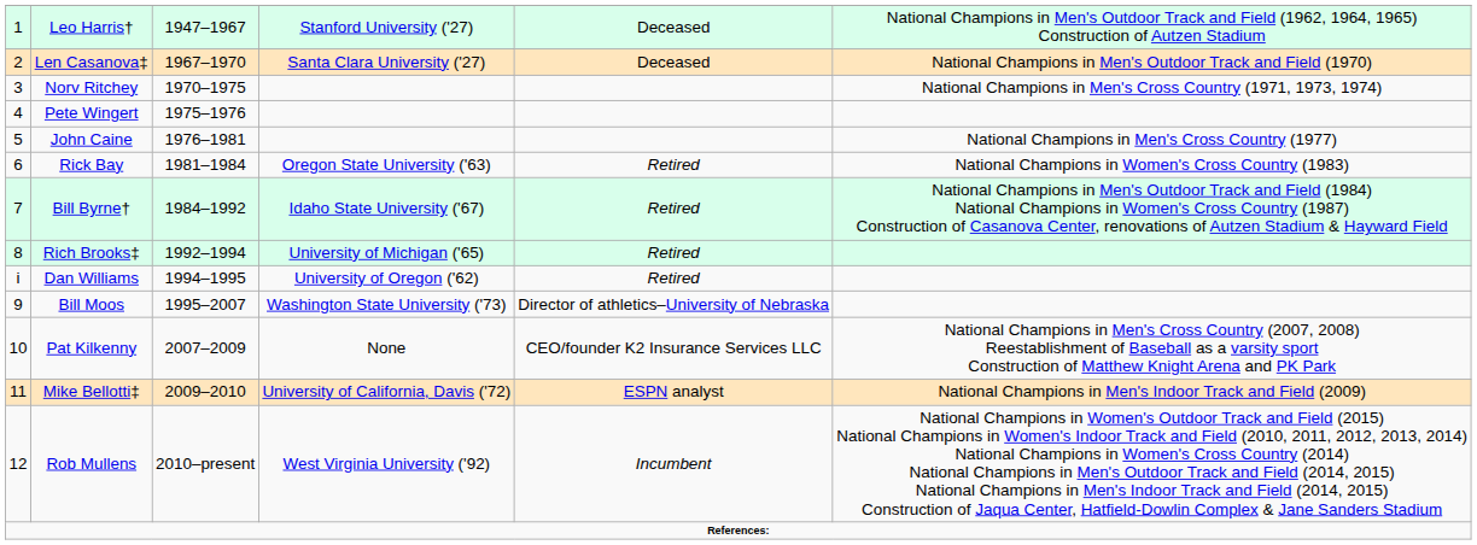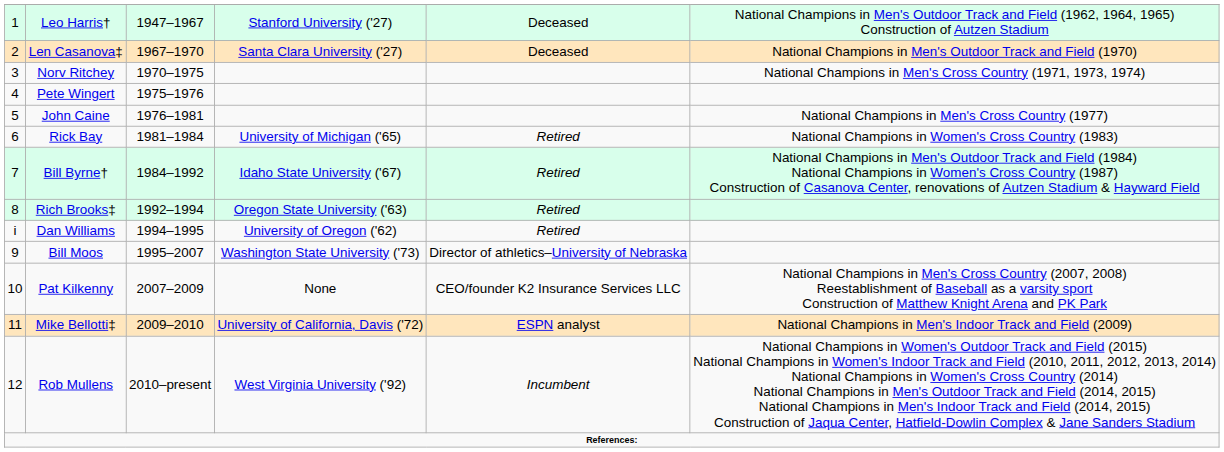 <table style="width=90%; text-align:center;" class="wikitable">
 <tr>
 </tr>
 <tr bgcolor="#D8FFEB">
 <td>1</td>
 <td><a href='#'>Leo Harris</a>†</td>
 <td>1947–1967</td>
 <td><a href='#'>Stanford University</a> ('27)</td>
 <td>Deceased</td>
 <td>National Champions in <a href='#'>Men's Outdoor Track and Field</a> (1962, 1964, 1965)<br>Construction of <a href='#'>Autzen Stadium</a></td>
 </tr>
 <tr bgcolor="#ffe6bd">
 <td>2</td>
 <td><a href='#'>Len Casanova</a>‡</td>
 <td>1967–1970</td>
 <td><a href='#'>Santa Clara University</a> ('27)</td>
 <td>Deceased</td>
 <td>National Champions in <a href='#'>Men's Outdoor Track and Field</a> (1970)</td>
 </tr>
 <tr>
 <td>3</td>
 <td><a href='#'>Norv Ritchey</a></td>
 <td>1970–1975</td>
 <td> </td>
 <td> </td>
 <td>National Champions in <a href='#'>Men's Cross Country</a> (1971, 1973, 1974)</td>
 </tr>
 <tr>
 <td>4</td>
 <td><a href='#'>Pete Wingert</a></td>
 <td>1975–1976</td>
 <td> </td>
 <td> </td>
 <td> </td>
 </tr>
 <tr>
 <td>5</td>
 <td><a href='#'>John Caine</a></td>
 <td>1976–1981</td>
 <td> </td>
 <td> </td>
 <td>National Champions in <a href='#'>Men's Cross Country</a> (1977)</td>
 </tr>
 <tr>
 <td>6</td>
 <td><a href='#'>Rick Bay</a></td>
 <td>1981–1984</td>
-<td><a href='#'>Oregon State University</a> ('63)</td>
+<td><a href='#'>University of Michigan</a> ('65)</td>
 <td><em>Retired</em></td>
 <td>National Champions in <a href='#'>Women's Cross Country</a> (1983)</td>
 </tr>
 <tr bgcolor="#D8FFEB">
 <td>7</td>
 <td><a href='#'>Bill Byrne</a>†</td>
 <td>1984–1992</td>
 <td><a href='#'>Idaho State University</a> ('67)</td>
 <td><em>Retired</em></td>
 <td>National Champions in <a href='#'>Men's Outdoor Track and Field</a> (1984)<br>National Champions in <a href='#'>Women's Cross Country</a> (1987)<br>Construction of <a href='#'>Casanova Center</a>, renovations of <a href='#'>Autzen Stadium</a> & <a href='#'>Hayward Field</a></td>
 </tr>
 <tr bgcolor="#D8FFEB">
 <td>8</td>
 <td><a href='#'>Rich Brooks</a>‡</td>
 <td>1992–1994</td>
-<td><a href='#'>University of Michigan</a> ('65)</td>
+<td><a href='#'>Oregon State University</a> ('63)</td>
 <td><em>Retired</em></td>
 <td> </td>
 </tr>
 <tr>
 <td>i</td>
 <td><a href='#'>Dan Williams</a></td>
 <td>1994–1995</td>
 <td><a href='#'>University of Oregon</a> ('62)</td>
 <td><em>Retired</em></td>
 <td> </td>
 </tr>
 <tr>
 <td>9</td>
 <td><a href='#'>Bill Moos</a></td>
 <td>1995–2007</td>
 <td><a href='#'>Washington State University</a> ('73)</td>
 <td>Director of athletics–<a href='#'>University of Nebraska</a></td>
 <td> </td>
 </tr>
 <tr>
 <td>10</td>
 <td><a href='#'>Pat Kilkenny</a></td>
 <td>2007–2009</td>
 <td>None</td>
 <td>CEO/founder K2 Insurance Services LLC</td>
 <td>National Champions in <a href='#'>Men's Cross Country</a> (2007, 2008)<br>Reestablishment of <a href='#'>Baseball</a> as a <a href='#'>varsity sport</a><br>Construction of <a href='#'>Matthew Knight Arena</a> and <a href='#'>PK Park</a></td>
 </tr>
 <tr bgcolor="#ffe6bd">
 <td>11</td>
 <td><a href='#'>Mike Bellotti</a>‡</td>
 <td>2009–2010</td>
 <td><a href='#'>University of California, Davis</a> ('72)</td>
 <td><a href='#'>ESPN</a> analyst</td>
 <td>National Champions in <a href='#'>Men's Indoor Track and Field</a> (2009)</td>
 </tr>
 <tr>
 <td>12</td>
 <td><a href='#'>Rob Mullens</a></td>
 <td>2010–present</td>
 <td><a href='#'>West Virginia University</a> ('92)</td>
 <td><em>Incumbent</em></td>
 <td>National Champions in <a href='#'>Women's Outdoor Track and Field</a> (2015)<br>National Champions in <a href='#'>Women's Indoor Track and Field</a> (2010, 2011, 2012, 2013, 2014)<br>National Champions in <a href='#'>Women's Cross Country</a> (2014)<br>National Champions in <a href='#'>Men's Outdoor Track and Field</a> (2014, 2015)<br>National Champions in <a href='#'>Men's Indoor Track and Field</a> (2014, 2015)<br>Construction of <a href='#'>Jaqua Center</a>, <a href='#'>Hatfield-Dowlin Complex</a> & <a href='#'>Jane Sanders Stadium</a></td>
 </tr>
 <tr>
 <td colspan="6" style="font-size:8pt;" align="center"><strong>References:</strong></td>
 </tr>
 </table>
